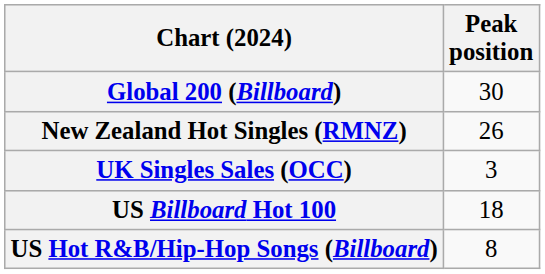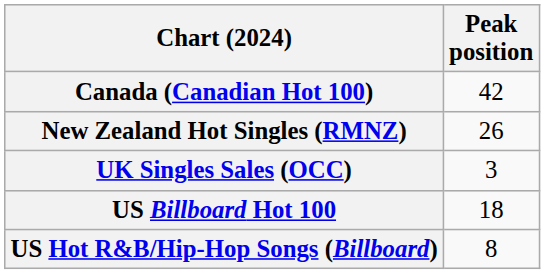 <table class="wikitable sortable plainrowheaders" style="text-align:center">
 <tr>
 <th>Chart (2024)</th>
 <th>Peak<br>position</th>
 </tr>
 <tr>
-<th scope="row"><a href='#'>Global 200</a> (<em><a href='#'>Billboard</a></em>)</th>
-<td>30</td>
+<th scope="row">Canada (<a href='#'>Canadian Hot 100</a>)</th>
+<td>42</td>
 </tr>
 <tr>
 <th scope="row">New Zealand Hot Singles (<a href='#'>RMNZ</a>)</th>
 <td>26</td>
 </tr>
 <tr>
 <th scope="row"><a href='#'>UK Singles Sales</a> (<a href='#'>OCC</a>)</th>
 <td>3</td>
 </tr>
 <tr>
 <th scope="row">US <a href='#'><em>Billboard</em> Hot 100</a></th>
 <td>18</td>
 </tr>
 <tr>
 <th scope="row">US <a href='#'>Hot R&B/Hip-Hop Songs</a> (<em><a href='#'>Billboard</a></em>)</th>
 <td>8</td>
 </tr>
 </table>
